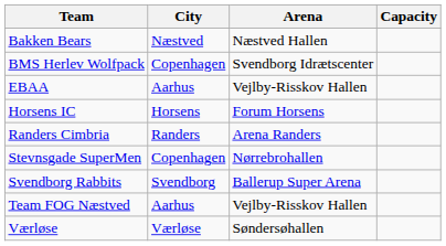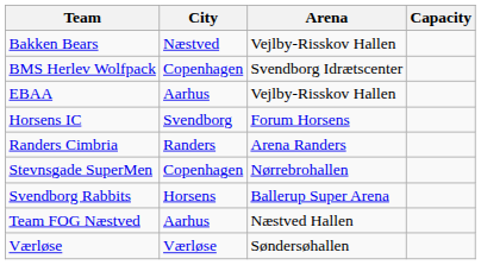 <table class="wikitable sortable">
 <tr>
 <th>Team</th>
 <th>City</th>
 <th>Arena</th>
 <th>Capacity</th>
 </tr>
 <tr>
 <td><a href='#'>Bakken Bears</a></td>
 <td><a href='#'>Næstved</a></td>
-<td>Næstved Hallen</td>
+<td>Vejlby-Risskov Hallen</td>
 <td></td>
 </tr>
 <tr>
 <td><a href='#'>BMS Herlev Wolfpack</a></td>
 <td><a href='#'>Copenhagen</a></td>
 <td>Svendborg Idrætscenter</td>
 <td></td>
 </tr>
 <tr>
 <td><a href='#'>EBAA</a></td>
 <td><a href='#'>Aarhus</a></td>
 <td>Vejlby-Risskov Hallen</td>
 <td></td>
 </tr>
 <tr>
 <td><a href='#'>Horsens IC</a></td>
-<td><a href='#'>Horsens</a></td>
+<td><a href='#'>Svendborg</a></td>
 <td><a href='#'>Forum Horsens</a></td>
 <td></td>
 </tr>
 <tr>
 <td><a href='#'>Randers Cimbria</a></td>
 <td><a href='#'>Randers</a></td>
 <td><a href='#'>Arena Randers</a></td>
 <td></td>
 </tr>
 <tr>
 <td><a href='#'>Stevnsgade SuperMen</a></td>
 <td><a href='#'>Copenhagen</a></td>
 <td><a href='#'>Nørrebrohallen</a></td>
 <td></td>
 </tr>
 <tr>
 <td><a href='#'>Svendborg Rabbits</a></td>
-<td><a href='#'>Svendborg</a></td>
+<td><a href='#'>Horsens</a></td>
 <td><a href='#'>Ballerup Super Arena</a></td>
 <td></td>
 </tr>
 <tr>
 <td><a href='#'>Team FOG Næstved</a></td>
 <td><a href='#'>Aarhus</a></td>
-<td>Vejlby-Risskov Hallen</td>
+<td>Næstved Hallen</td>
 <td></td>
 </tr>
 <tr>
 <td><a href='#'>Værløse</a></td>
 <td><a href='#'>Værløse</a></td>
 <td>Søndersøhallen</td>
 <td></td>
 </tr>
 </table>
